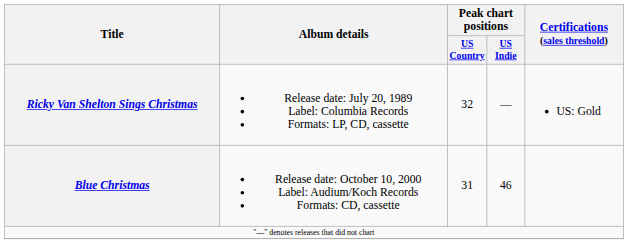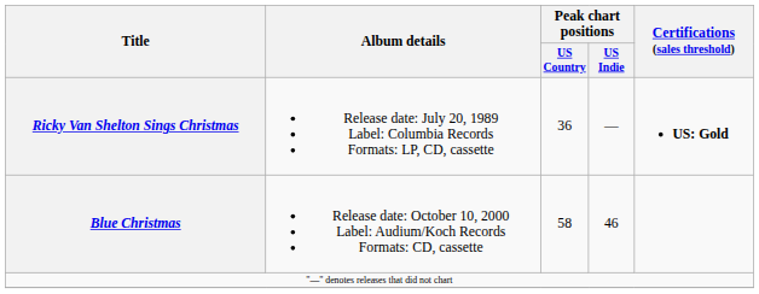 <table class="wikitable plainrowheaders" style="text-align:center;">
 <tr>
 <th rowspan="2" style="width:18em;">Title</th>
 <th rowspan="2" style="width:19em;">Album details</th>
 <th colspan="2">Peak chart<br>positions</th>
 <th rowspan="2" style="width:8em;"><a href='#'>Certifications</a><br><small>(<a href='#'>sales threshold</a>)</small></th>
 </tr>
 <tr style="font-size:smaller;">
 <th width="45"><a href='#'>US Country</a><br></th>
 <th width="45"><a href='#'>US<br>Indie</a><br></th>
 </tr>
 <tr>
 <th scope="row"><em><a href='#'>Ricky Van Shelton Sings Christmas</a></em></th>
 <td><br><ul><li>Release date: July 20, 1989</li><li>Label: Columbia Records</li><li>Formats: LP, CD, cassette</li></ul></td>
-<td>32</td>
+<td>36</td>
 <td>—</td>
-<td align="left"><br><ul><li>US: Gold</li></ul></td>
+<td align="left"><strong><br><ul><li>US: Gold</li></ul></strong></td>
 </tr>
 <tr>
 <th scope="row"><em><a href='#'>Blue Christmas</a></em></th>
 <td><br><ul><li>Release date: October 10, 2000</li><li>Label: Audium/Koch Records</li><li>Formats: CD, cassette</li></ul></td>
-<td>31</td>
+<td>58</td>
 <td>46</td>
 <td></td>
 </tr>
 <tr>
 <td colspan="10" style="font-size:8pt">"—" denotes releases that did not chart</td>
 </tr>
 <tr>
 </tr>
 </table>
